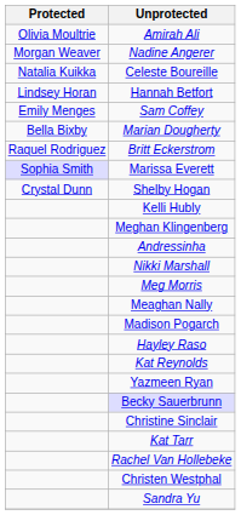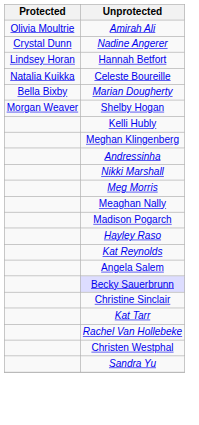 <table class="wikitable" style="text-align:center">
 <tr>
 <th scope="col">Protected</th>
 <th scope="col">Unprotected</th>
 </tr>
 <tr>
 <td><a href='#'>Olivia Moultrie</a></td>
 <td><em><a href='#'>Amirah Ali</a></em></td>
 </tr>
 <tr>
-<td><a href='#'>Morgan Weaver</a></td>
+<td><a href='#'>Crystal Dunn</a></td>
 <td><em><a href='#'>Nadine Angerer</a></em></td>
+</tr>
+<tr>
+<td><a href='#'>Lindsey Horan</a></td>
+<td><a href='#'>Hannah Betfort</a></td>
 </tr>
 <tr>
 <td><a href='#'>Natalia Kuikka</a></td>
 <td><a href='#'>Celeste Boureille</a></td>
 </tr>
 <tr>
-<td><a href='#'>Lindsey Horan</a></td>
-<td><a href='#'>Hannah Betfort</a></td>
-</tr>
-<tr>
-<td><a href='#'>Emily Menges</a></td>
-<td><em><a href='#'>Sam Coffey</a></em></td>
-</tr>
-<tr>
 <td><a href='#'>Bella Bixby</a></td>
 <td><em><a href='#'>Marian Dougherty</a></em></td>
 </tr>
 <tr>
-<td><a href='#'>Raquel Rodriguez</a></td>
-<td><em><a href='#'>Britt Eckerstrom</a></em></td>
-</tr>
-<tr>
-<td style="background:#ddf;"><a href='#'>Sophia Smith</a></td>
-<td><a href='#'>Marissa Everett</a></td>
-</tr>
-<tr>
-<td><a href='#'>Crystal Dunn</a></td>
+<td><a href='#'>Morgan Weaver</a></td>
 <td><a href='#'>Shelby Hogan</a></td>
 </tr>
 <tr>
 <td></td>
 <td><a href='#'>Kelli Hubly</a></td>
 </tr>
 <tr>
 <td></td>
 <td><a href='#'>Meghan Klingenberg</a></td>
 </tr>
 <tr>
 <td></td>
 <td><em><a href='#'>Andressinha</a></em></td>
 </tr>
 <tr>
 <td></td>
 <td><em><a href='#'>Nikki Marshall</a></em></td>
 </tr>
 <tr>
 <td></td>
 <td><em><a href='#'>Meg Morris</a></em></td>
 </tr>
 <tr>
 <td></td>
 <td><a href='#'>Meaghan Nally</a></td>
 </tr>
 <tr>
 <td></td>
 <td><a href='#'>Madison Pogarch</a></td>
 </tr>
 <tr>
 <td></td>
 <td><em><a href='#'>Hayley Raso</a></em></td>
 </tr>
 <tr>
 <td></td>
 <td><em><a href='#'>Kat Reynolds</a></em></td>
 </tr>
 <tr>
 <td></td>
-<td><a href='#'>Yazmeen Ryan</a></td>
+<td><a href='#'>Angela Salem</a></td>
 </tr>
 <tr>
 <td></td>
 <td style="background:#ddf;"><a href='#'>Becky Sauerbrunn</a></td>
 </tr>
 <tr>
 <td></td>
 <td><a href='#'>Christine Sinclair</a></td>
 </tr>
 <tr>
 <td></td>
 <td><em><a href='#'>Kat Tarr</a></em></td>
 </tr>
 <tr>
 <td></td>
 <td><em><a href='#'>Rachel Van Hollebeke</a></em></td>
 </tr>
 <tr>
 <td></td>
 <td><a href='#'>Christen Westphal</a></td>
 </tr>
 <tr>
 <td></td>
 <td><em><a href='#'>Sandra Yu</a></em></td>
 </tr>
 <tr>
 </tr>
 </table>
